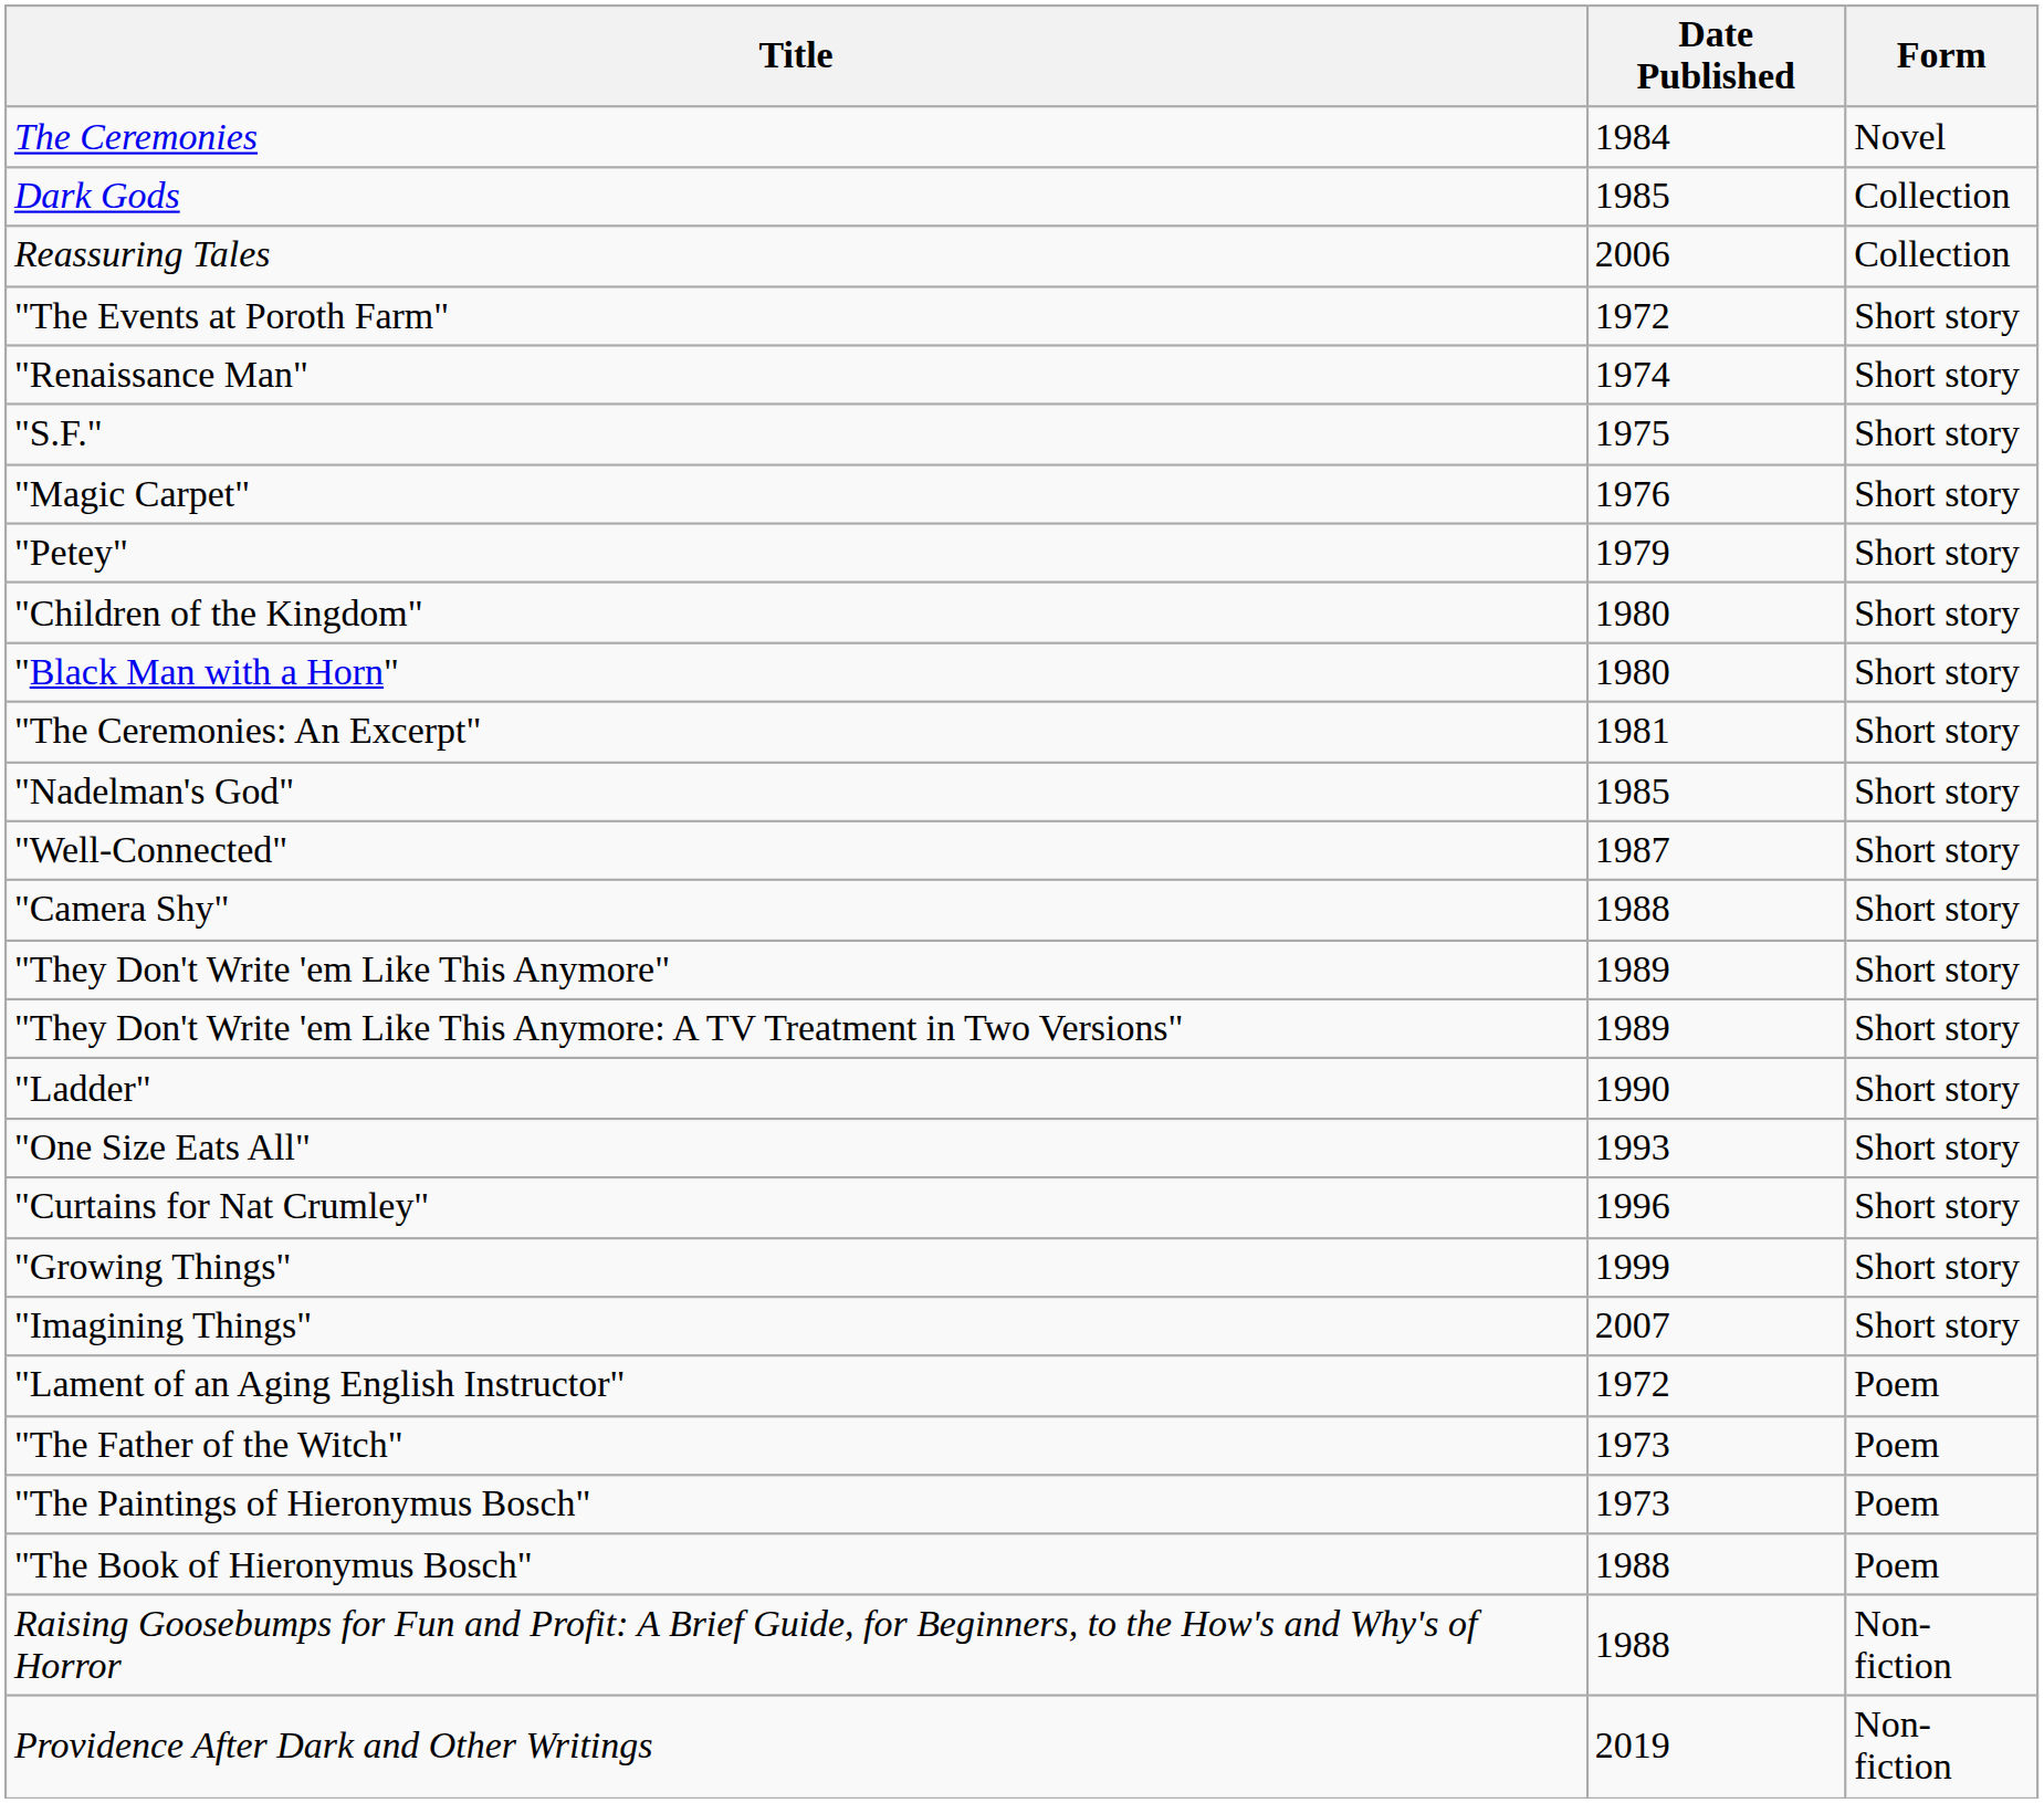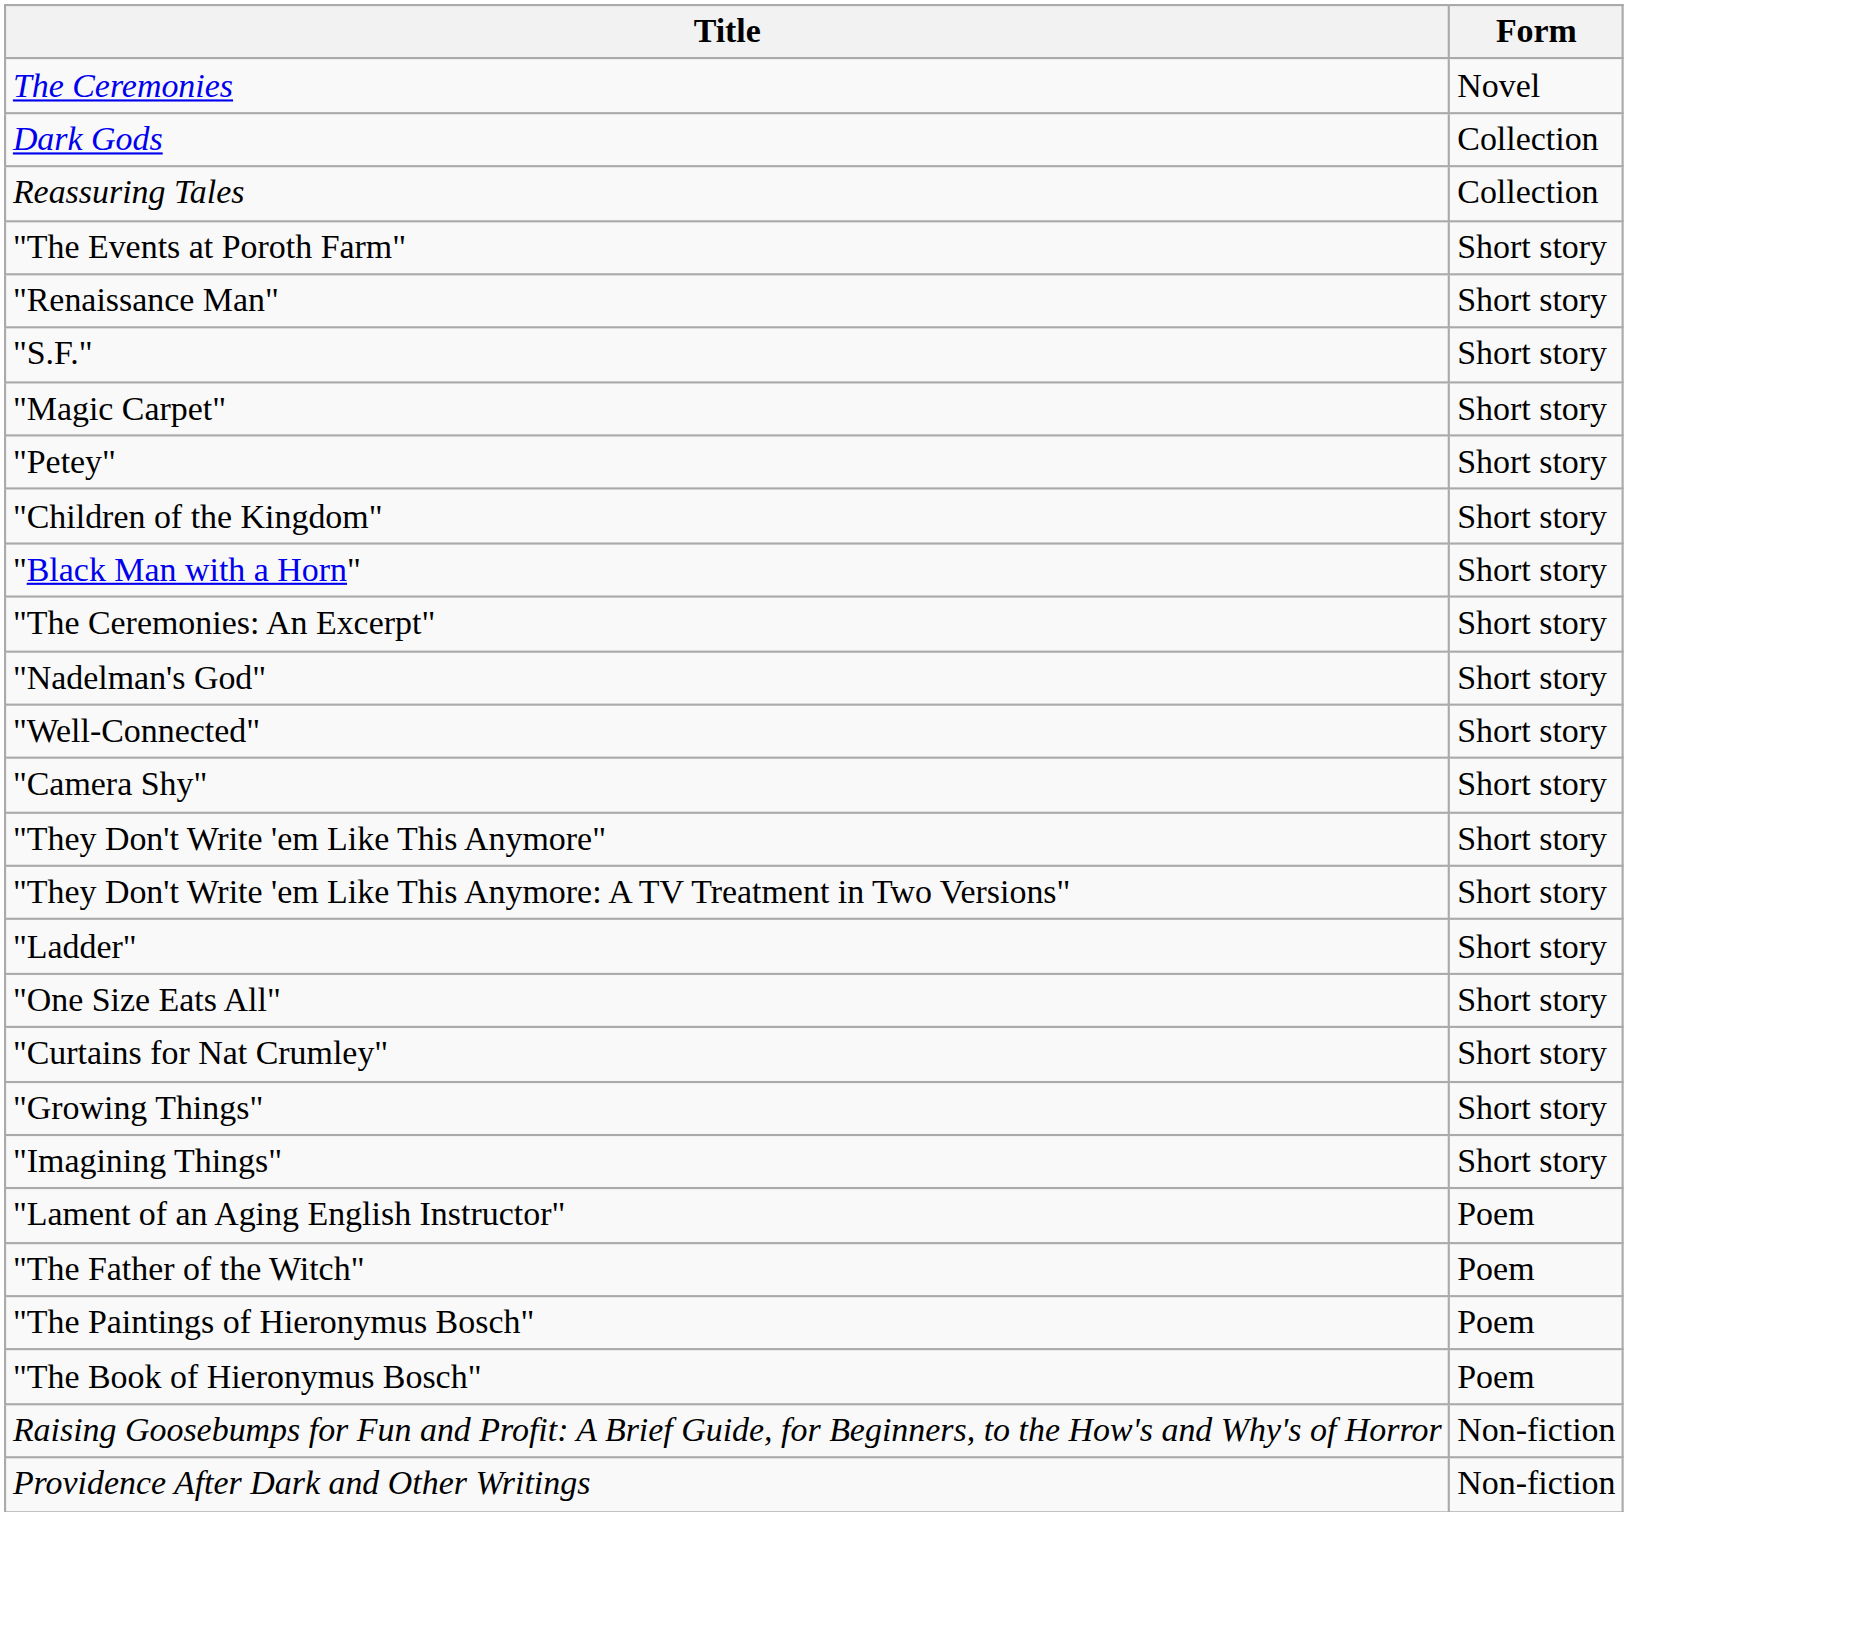 <table class="wikitable sortable">
 <tr>
 <th>Title</th>
-<th>Date Published</th>
 <th>Form</th>
 </tr>
 <tr>
 <td><em><a href='#'>The Ceremonies</a></em></td>
-<td>1984</td>
 <td>Novel</td>
 </tr>
 <tr>
 <td><em><a href='#'>Dark Gods</a></em></td>
-<td>1985</td>
 <td>Collection</td>
 </tr>
 <tr>
 <td><em>Reassuring Tales</em></td>
-<td>2006</td>
 <td>Collection</td>
 </tr>
 <tr>
 <td>"The Events at Poroth Farm"</td>
-<td>1972</td>
 <td>Short story</td>
 </tr>
 <tr>
 <td>"Renaissance Man"</td>
-<td>1974</td>
 <td>Short story</td>
 </tr>
 <tr>
 <td>"S.F."</td>
-<td>1975</td>
 <td>Short story</td>
 </tr>
 <tr>
 <td>"Magic Carpet"</td>
-<td>1976</td>
 <td>Short story</td>
 </tr>
 <tr>
 <td>"Petey"</td>
-<td>1979</td>
 <td>Short story</td>
 </tr>
 <tr>
 <td>"Children of the Kingdom"</td>
-<td>1980</td>
 <td>Short story</td>
 </tr>
 <tr>
 <td>"<a href='#'>Black Man with a Horn</a>"</td>
-<td>1980</td>
 <td>Short story</td>
 </tr>
 <tr>
 <td>"The Ceremonies: An Excerpt"</td>
-<td>1981</td>
 <td>Short story</td>
 </tr>
 <tr>
 <td>"Nadelman's God"</td>
-<td>1985</td>
 <td>Short story</td>
 </tr>
 <tr>
 <td>"Well-Connected"</td>
-<td>1987</td>
 <td>Short story</td>
 </tr>
 <tr>
 <td>"Camera Shy"</td>
-<td>1988</td>
 <td>Short story</td>
 </tr>
 <tr>
 <td>"They Don't Write 'em Like This Anymore"</td>
-<td>1989</td>
 <td>Short story</td>
 </tr>
 <tr>
 <td>"They Don't Write 'em Like This Anymore: A TV Treatment in Two Versions"</td>
-<td>1989</td>
 <td>Short story</td>
 </tr>
 <tr>
 <td>"Ladder"</td>
-<td>1990</td>
 <td>Short story</td>
 </tr>
 <tr>
 <td>"One Size Eats All"</td>
-<td>1993</td>
 <td>Short story</td>
 </tr>
 <tr>
 <td>"Curtains for Nat Crumley"</td>
-<td>1996</td>
 <td>Short story</td>
 </tr>
 <tr>
 <td>"Growing Things"</td>
-<td>1999</td>
 <td>Short story</td>
 </tr>
 <tr>
 <td>"Imagining Things"</td>
-<td>2007</td>
 <td>Short story</td>
 </tr>
 <tr>
 <td>"Lament of an Aging English Instructor"</td>
-<td>1972</td>
 <td>Poem</td>
 </tr>
 <tr>
 <td>"The Father of the Witch"</td>
-<td>1973</td>
 <td>Poem</td>
 </tr>
 <tr>
 <td>"The Paintings of Hieronymus Bosch"</td>
-<td>1973</td>
 <td>Poem</td>
 </tr>
 <tr>
 <td>"The Book of Hieronymus Bosch"</td>
-<td>1988</td>
 <td>Poem</td>
 </tr>
 <tr>
 <td><em>Raising Goosebumps for Fun and Profit: A Brief Guide, for Beginners, to the How's and Why's of Horror</em></td>
-<td>1988</td>
 <td>Non-fiction</td>
 </tr>
 <tr>
 <td><em>Providence After Dark and Other Writings</em></td>
-<td>2019</td>
 <td>Non-fiction</td>
 </tr>
 </table>
